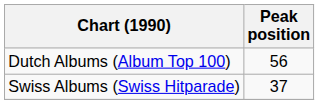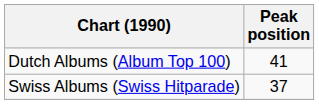 <table class="wikitable sortable plainrowheaders">
 <tr>
 <th>Chart (1990)</th>
 <th>Peak<br>position</th>
 </tr>
 <tr>
 <td>Dutch Albums (<a href='#'>Album Top 100</a>)</td>
-<td align=center>56</td>
+<td align=center>41</td>
 </tr>
 <tr>
 <td>Swiss Albums (<a href='#'>Swiss Hitparade</a>)</td>
 <td align=center>37</td>
 </tr>
 <tr>
 </tr>
 </table>
